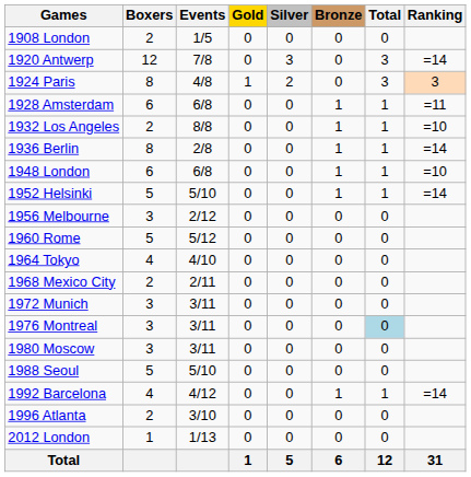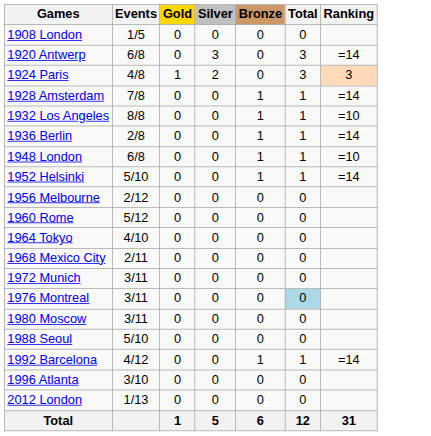 <table class="wikitable sortable" style="text-align:center">
 <tr>
 <th>Games</th>
-<th>Boxers</th>
 <th>Events</th>
 <th style="background-color:gold;">Gold</th>
 <th style="background-color:silver;">Silver</th>
 <th style="background-color:#c96;">Bronze</th>
 <th>Total</th>
 <th>Ranking</th>
 </tr>
 <tr>
 <td align=left><a href='#'>1908 London</a></td>
-<td>2</td>
 <td>1/5</td>
 <td>0</td>
 <td>0</td>
 <td>0</td>
 <td>0</td>
 <td></td>
 </tr>
 <tr>
 <td align=left><a href='#'>1920 Antwerp</a></td>
-<td>12</td>
-<td>7/8</td>
+<td>6/8</td>
 <td>0</td>
 <td>3</td>
 <td>0</td>
 <td>3</td>
 <td>=14</td>
 </tr>
 <tr>
 <td align=left><a href='#'>1924 Paris</a></td>
-<td>8</td>
 <td>4/8</td>
 <td>1</td>
 <td>2</td>
 <td>0</td>
 <td>3</td>
 <td bgcolor=ffdab9>3</td>
 </tr>
 <tr>
 <td align=left><a href='#'>1928 Amsterdam</a></td>
-<td>6</td>
-<td>6/8</td>
+<td>7/8</td>
 <td>0</td>
 <td>0</td>
 <td>1</td>
 <td>1</td>
-<td>=11</td>
+<td>=14</td>
 </tr>
 <tr>
 <td align=left><a href='#'>1932 Los Angeles</a></td>
-<td>2</td>
 <td>8/8</td>
 <td>0</td>
 <td>0</td>
 <td>1</td>
 <td>1</td>
 <td>=10</td>
 </tr>
 <tr>
 <td align=left><a href='#'>1936 Berlin</a></td>
-<td>8</td>
 <td>2/8</td>
 <td>0</td>
 <td>0</td>
 <td>1</td>
 <td>1</td>
 <td>=14</td>
 </tr>
 <tr>
 <td align=left><a href='#'>1948 London</a></td>
-<td>6</td>
 <td>6/8</td>
 <td>0</td>
 <td>0</td>
 <td>1</td>
 <td>1</td>
 <td>=10</td>
 </tr>
 <tr>
 <td align=left><a href='#'>1952 Helsinki</a></td>
-<td>5</td>
 <td>5/10</td>
 <td>0</td>
 <td>0</td>
 <td>1</td>
 <td>1</td>
 <td>=14</td>
 </tr>
 <tr>
 <td align=left><a href='#'>1956 Melbourne</a></td>
-<td>3</td>
 <td>2/12</td>
 <td>0</td>
 <td>0</td>
 <td>0</td>
 <td>0</td>
 <td></td>
 </tr>
 <tr>
 <td align=left><a href='#'>1960 Rome</a></td>
-<td>5</td>
 <td>5/12</td>
 <td>0</td>
 <td>0</td>
 <td>0</td>
 <td>0</td>
 <td></td>
 </tr>
 <tr>
 <td align=left><a href='#'>1964 Tokyo</a></td>
-<td>4</td>
 <td>4/10</td>
 <td>0</td>
 <td>0</td>
 <td>0</td>
 <td>0</td>
 <td></td>
 </tr>
 <tr>
 <td align=left><a href='#'>1968 Mexico City</a></td>
-<td>2</td>
 <td>2/11</td>
 <td>0</td>
 <td>0</td>
 <td>0</td>
 <td>0</td>
 <td></td>
 </tr>
 <tr>
 <td align=left><a href='#'>1972 Munich</a></td>
-<td>3</td>
 <td>3/11</td>
 <td>0</td>
 <td>0</td>
 <td>0</td>
 <td>0</td>
 <td></td>
 </tr>
 <tr>
 <td align=left><a href='#'>1976 Montreal</a></td>
-<td>3</td>
 <td>3/11</td>
 <td>0</td>
 <td>0</td>
 <td>0</td>
 <td style="background: lightblue;">0</td>
 <td></td>
 </tr>
 <tr>
 <td align=left><a href='#'>1980 Moscow</a></td>
-<td>3</td>
 <td>3/11</td>
 <td>0</td>
 <td>0</td>
 <td>0</td>
 <td>0</td>
 <td></td>
 </tr>
 <tr>
 <td align=left><a href='#'>1988 Seoul</a></td>
-<td>5</td>
 <td>5/10</td>
 <td>0</td>
 <td>0</td>
 <td>0</td>
 <td>0</td>
 <td></td>
 </tr>
 <tr>
 <td align=left><a href='#'>1992 Barcelona</a></td>
-<td>4</td>
 <td>4/12</td>
 <td>0</td>
 <td>0</td>
 <td>1</td>
 <td>1</td>
 <td>=14</td>
 </tr>
 <tr>
 <td align=left><a href='#'>1996 Atlanta</a></td>
-<td>2</td>
 <td>3/10</td>
 <td>0</td>
 <td>0</td>
 <td>0</td>
 <td>0</td>
 <td></td>
 </tr>
 <tr>
 <td align=left><a href='#'>2012 London</a></td>
-<td>1</td>
 <td>1/13</td>
 <td>0</td>
 <td>0</td>
 <td>0</td>
 <td>0</td>
 <td></td>
 </tr>
 <tr>
 <th>Total</th>
 <th></th>
-<th></th>
 <th>1</th>
 <th>5</th>
 <th>6</th>
 <th>12</th>
 <th>31</th>
 </tr>
 </table>
